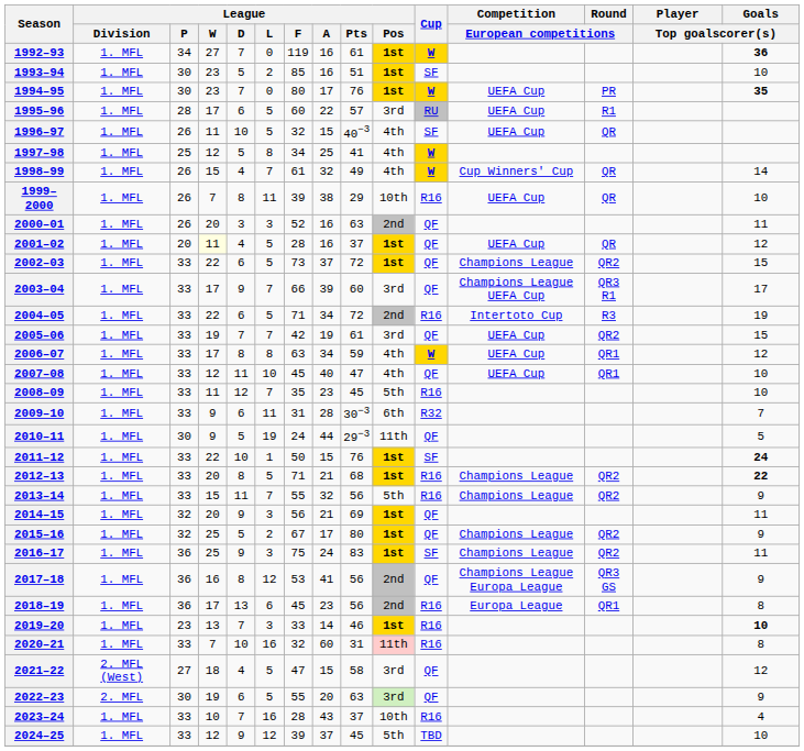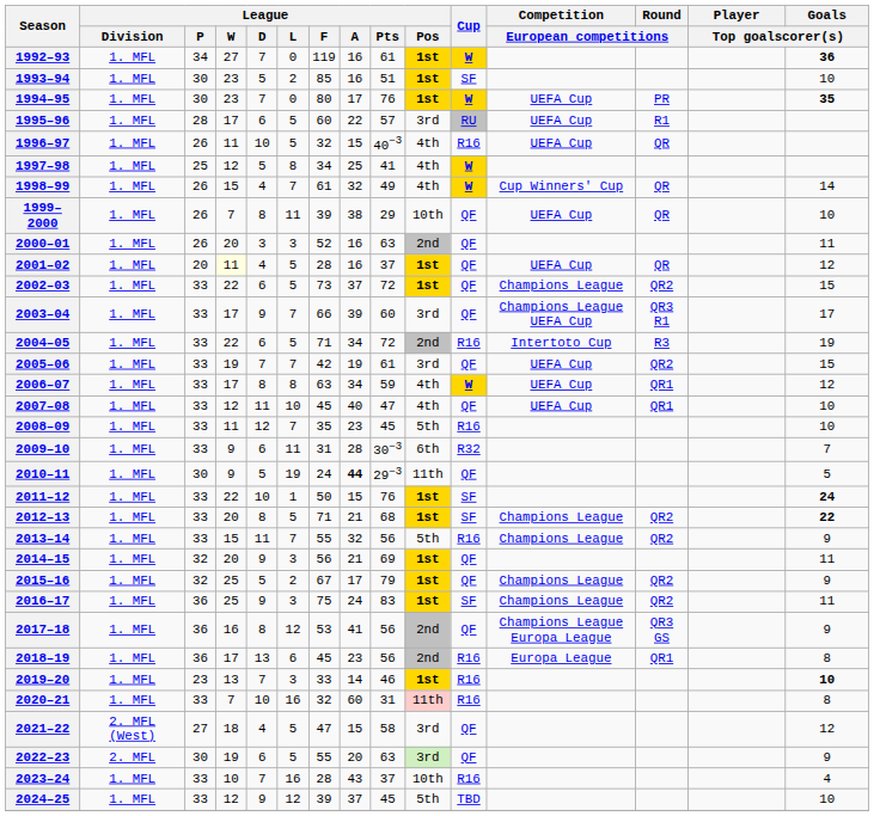 <table class="wikitable sortable" style="text-align:center">
 <tr>
 <th rowspan=2>Season</th>
 <th colspan=9>League</th>
 <th rowspan=2 width="30"><a href='#'>Cup</a></th>
 <th>Competition</th>
 <th>Round</th>
 <th>Player</th>
 <th>Goals</th>
 </tr>
 <tr>
 <th>Division</th>
 <th width="25">P</th>
 <th width="25">W</th>
 <th width="25">D</th>
 <th width="25">L</th>
 <th width="25">F</th>
 <th width="25">A</th>
 <th width="25">Pts</th>
 <th width="40">Pos</th>
 <th colspan=2 width="200"><a href='#'>European competitions</a></th>
 <th colspan=2 width="180" scope="col">Top goalscorer(s)</th>
 </tr>
 <tr>
 <th scope="row"><a href='#'>1992–93</a></th>
 <td><a href='#'>1. MFL</a></td>
 <td>34</td>
 <td>27</td>
 <td>7</td>
 <td>0</td>
 <td>119</td>
 <td>16</td>
 <td>61</td>
 <td bgcolor=gold><strong>1st</strong></td>
 <td bgcolor="gold"><a href='#'><strong>W</strong></a></td>
 <td></td>
 <td></td>
 <td style="text-align:left"> <strong></strong></td>
 <td><strong>36</strong></td>
 </tr>
 <tr>
 <th scope="row"><a href='#'>1993–94</a></th>
 <td><a href='#'>1. MFL</a></td>
 <td>30</td>
 <td>23</td>
 <td>5</td>
 <td>2</td>
 <td>85</td>
 <td>16</td>
 <td>51</td>
 <td bgcolor=gold><strong>1st</strong></td>
 <td><a href='#'>SF</a></td>
 <td></td>
 <td></td>
 <td style="text-align:left"> <br> </td>
 <td>10</td>
 </tr>
 <tr>
 <th scope="row"><a href='#'>1994–95</a></th>
 <td><a href='#'>1. MFL</a></td>
 <td>30</td>
 <td>23</td>
 <td>7</td>
 <td>0</td>
 <td>80</td>
 <td>17</td>
 <td>76</td>
 <td bgcolor=gold><strong>1st</strong></td>
 <td bgcolor="gold"><a href='#'><strong>W</strong></a></td>
 <td><a href='#'>UEFA Cup</a></td>
 <td><a href='#'>PR</a></td>
 <td style="text-align:left"> <strong></strong></td>
 <td><strong>35</strong></td>
 </tr>
 <tr>
 <th scope="row"><a href='#'>1995–96</a></th>
 <td><a href='#'>1. MFL</a></td>
 <td>28</td>
 <td>17</td>
 <td>6</td>
 <td>5</td>
 <td>60</td>
 <td>22</td>
 <td>57</td>
 <td>3rd</td>
 <td bgcolor="silver"><a href='#'>RU</a></td>
 <td><a href='#'>UEFA Cup</a></td>
 <td><a href='#'>R1</a></td>
 <td style="text-align:left"></td>
 <td></td>
 </tr>
 <tr>
 <th scope="row"><a href='#'>1996–97</a></th>
 <td><a href='#'>1. MFL</a></td>
 <td>26</td>
 <td>11</td>
 <td>10</td>
 <td>5</td>
 <td>32</td>
 <td>15</td>
 <td>40<sup>−3</sup></td>
 <td>4th</td>
-<td><a href='#'>SF</a></td>
+<td><a href='#'>R16</a></td>
 <td><a href='#'>UEFA Cup</a></td>
 <td><a href='#'>QR</a></td>
 <td style="text-align:left"></td>
 <td></td>
 </tr>
 <tr>
 <th scope="row"><a href='#'>1997–98</a></th>
 <td><a href='#'>1. MFL</a></td>
 <td>25</td>
 <td>12</td>
 <td>5</td>
 <td>8</td>
 <td>34</td>
 <td>25</td>
 <td>41</td>
 <td>4th</td>
 <td bgcolor="gold"><a href='#'><strong>W</strong></a></td>
 <td></td>
 <td></td>
 <td style="text-align:left"></td>
 <td></td>
 </tr>
 <tr>
 <th scope="row"><a href='#'>1998–99</a></th>
 <td><a href='#'>1. MFL</a></td>
 <td>26</td>
 <td>15</td>
 <td>4</td>
 <td>7</td>
 <td>61</td>
 <td>32</td>
 <td>49</td>
 <td>4th</td>
 <td bgcolor="gold"><a href='#'><strong>W</strong></a></td>
 <td><a href='#'>Cup Winners' Cup</a></td>
 <td><a href='#'>QR</a></td>
 <td style="text-align:left"> </td>
 <td>14</td>
 </tr>
 <tr>
 <th scope="row"><a href='#'>1999–2000</a></th>
 <td><a href='#'>1. MFL</a></td>
 <td>26</td>
 <td>7</td>
 <td>8</td>
 <td>11</td>
 <td>39</td>
 <td>38</td>
 <td>29</td>
 <td>10th</td>
-<td><a href='#'>R16</a></td>
+<td><a href='#'>QF</a></td>
 <td><a href='#'>UEFA Cup</a></td>
 <td><a href='#'>QR</a></td>
 <td style="text-align:left"> </td>
 <td>10</td>
 </tr>
 <tr>
 <th scope="row"><a href='#'>2000–01</a></th>
 <td><a href='#'>1. MFL</a></td>
 <td>26</td>
 <td>20</td>
 <td>3</td>
 <td>3</td>
 <td>52</td>
 <td>16</td>
 <td>63</td>
 <td bgcolor="silver">2nd</td>
 <td><a href='#'>QF</a></td>
 <td></td>
 <td></td>
 <td style="text-align:left"> </td>
 <td>11</td>
 </tr>
 <tr>
 <th scope="row"><a href='#'>2001–02</a></th>
 <td><a href='#'>1. MFL</a></td>
 <td>20</td>
 <td style="background: lightyellow;">11</td>
 <td>4</td>
 <td>5</td>
 <td>28</td>
 <td>16</td>
 <td>37</td>
 <td bgcolor=gold><strong>1st</strong></td>
 <td><a href='#'>QF</a></td>
 <td><a href='#'>UEFA Cup</a></td>
 <td><a href='#'>QR</a></td>
 <td style="text-align:left"> </td>
 <td>12</td>
 </tr>
 <tr>
 <th scope="row"><a href='#'>2002–03</a></th>
 <td><a href='#'>1. MFL</a></td>
 <td>33</td>
 <td>22</td>
 <td>6</td>
 <td>5</td>
 <td>73</td>
 <td>37</td>
 <td>72</td>
 <td bgcolor=gold><strong>1st</strong></td>
 <td><a href='#'>QF</a></td>
 <td><a href='#'>Champions League</a></td>
 <td><a href='#'>QR2</a></td>
 <td style="text-align:left"> </td>
 <td>15</td>
 </tr>
 <tr>
 <th scope="row"><a href='#'>2003–04</a></th>
 <td><a href='#'>1. MFL</a></td>
 <td>33</td>
 <td>17</td>
 <td>9</td>
 <td>7</td>
 <td>66</td>
 <td>39</td>
 <td>60</td>
 <td>3rd</td>
 <td><a href='#'>QF</a></td>
 <td><a href='#'>Champions League</a> <br> <a href='#'>UEFA Cup</a></td>
 <td><a href='#'>QR3</a> <br> <a href='#'>R1</a></td>
 <td style="text-align:left">  </td>
 <td>17</td>
 </tr>
 <tr>
 <th scope="row"><a href='#'>2004–05</a></th>
 <td><a href='#'>1. MFL</a></td>
 <td>33</td>
 <td>22</td>
 <td>6</td>
 <td>5</td>
 <td>71</td>
 <td>34</td>
 <td>72</td>
 <td bgcolor="silver">2nd</td>
 <td><a href='#'>R16</a></td>
 <td><a href='#'>Intertoto Cup</a></td>
 <td><a href='#'>R3</a></td>
 <td style="text-align:left">  </td>
 <td>19</td>
 </tr>
 <tr>
 <th scope="row"><a href='#'>2005–06</a></th>
 <td><a href='#'>1. MFL</a></td>
 <td>33</td>
 <td>19</td>
 <td>7</td>
 <td>7</td>
 <td>42</td>
 <td>19</td>
 <td>61</td>
 <td>3rd</td>
 <td><a href='#'>QF</a></td>
 <td><a href='#'>UEFA Cup</a></td>
 <td><a href='#'>QR2</a></td>
 <td style="text-align:left"> </td>
 <td>15</td>
 </tr>
 <tr>
 <th scope="row"><a href='#'>2006–07</a></th>
 <td><a href='#'>1. MFL</a></td>
 <td>33</td>
 <td>17</td>
 <td>8</td>
 <td>8</td>
 <td>63</td>
 <td>34</td>
 <td>59</td>
 <td>4th</td>
 <td bgcolor="gold"><a href='#'><strong>W</strong></a></td>
 <td><a href='#'>UEFA Cup</a></td>
 <td><a href='#'>QR1</a></td>
 <td style="text-align:left">  </td>
 <td>12</td>
 </tr>
 <tr>
 <th scope="row"><a href='#'>2007–08</a></th>
 <td><a href='#'>1. MFL</a></td>
 <td>33</td>
 <td>12</td>
 <td>11</td>
 <td>10</td>
 <td>45</td>
 <td>40</td>
 <td>47</td>
 <td>4th</td>
 <td><a href='#'>QF</a></td>
 <td><a href='#'>UEFA Cup</a></td>
 <td><a href='#'>QR1</a></td>
 <td style="text-align:left"> </td>
 <td>10</td>
 </tr>
 <tr>
 <th scope="row"><a href='#'>2008–09</a></th>
 <td><a href='#'>1. MFL</a></td>
 <td>33</td>
 <td>11</td>
 <td>12</td>
 <td>7</td>
 <td>35</td>
 <td>23</td>
 <td>45</td>
 <td>5th</td>
 <td><a href='#'>R16</a></td>
 <td></td>
 <td></td>
 <td style="text-align:left"> </td>
 <td>10</td>
 </tr>
 <tr>
 <th scope="row"><a href='#'>2009–10</a></th>
 <td><a href='#'>1. MFL</a></td>
 <td>33</td>
 <td>9</td>
 <td>6</td>
 <td>11</td>
 <td>31</td>
 <td>28</td>
 <td>30<sup>−3</sup></td>
 <td>6th</td>
 <td><a href='#'>R32</a></td>
 <td></td>
 <td></td>
 <td style="text-align:left"> </td>
 <td>7</td>
 </tr>
 <tr>
 <th scope="row"><a href='#'>2010–11</a></th>
 <td><a href='#'>1. MFL</a></td>
 <td>30</td>
 <td>9</td>
 <td>5</td>
 <td>19</td>
 <td>24</td>
-<td>44</td>
+<td><strong>44</strong></td>
 <td>29<sup>−3</sup></td>
 <td>11th</td>
 <td><a href='#'>QF</a></td>
 <td></td>
 <td></td>
 <td style="text-align:left"> </td>
 <td>5</td>
 </tr>
 <tr>
 <th scope="row"><a href='#'>2011–12</a></th>
 <td><a href='#'>1. MFL</a></td>
 <td>33</td>
 <td>22</td>
 <td>10</td>
 <td>1</td>
 <td>50</td>
 <td>15</td>
 <td>76</td>
 <td bgcolor=gold><strong>1st</strong></td>
 <td><a href='#'>SF</a></td>
 <td></td>
 <td></td>
 <td style="text-align:left"> <strong></strong></td>
 <td><strong>24</strong></td>
 </tr>
 <tr>
 <th scope="row"><a href='#'>2012–13</a></th>
 <td><a href='#'>1. MFL</a></td>
 <td>33</td>
 <td>20</td>
 <td>8</td>
 <td>5</td>
 <td>71</td>
 <td>21</td>
 <td>68</td>
 <td bgcolor=gold><strong>1st</strong></td>
-<td><a href='#'>R16</a></td>
+<td><a href='#'>SF</a></td>
 <td><a href='#'>Champions League</a></td>
 <td><a href='#'>QR2</a></td>
 <td style="text-align:left"> <strong></strong></td>
 <td><strong>22</strong></td>
 </tr>
 <tr>
 <th scope="row"><a href='#'>2013–14</a></th>
 <td><a href='#'>1. MFL</a></td>
 <td>33</td>
 <td>15</td>
 <td>11</td>
 <td>7</td>
 <td>55</td>
 <td>32</td>
 <td>56</td>
 <td>5th</td>
 <td><a href='#'>R16</a></td>
 <td><a href='#'>Champions League</a></td>
 <td><a href='#'>QR2</a></td>
 <td style="text-align:left"> <br> </td>
 <td>9</td>
 </tr>
 <tr>
 <th scope="row"><a href='#'>2014–15</a></th>
 <td><a href='#'>1. MFL</a></td>
 <td>32</td>
 <td>20</td>
 <td>9</td>
 <td>3</td>
 <td>56</td>
 <td>21</td>
 <td>69</td>
 <td bgcolor=gold><strong>1st</strong></td>
 <td><a href='#'>QF</a></td>
 <td></td>
 <td></td>
 <td style="text-align:left"> </td>
 <td>11</td>
 </tr>
 <tr>
 <th scope="row"><a href='#'>2015–16</a></th>
 <td><a href='#'>1. MFL</a></td>
 <td>32</td>
 <td>25</td>
 <td>5</td>
 <td>2</td>
 <td>67</td>
 <td>17</td>
-<td>80</td>
+<td>79</td>
 <td bgcolor=gold><strong>1st</strong></td>
 <td><a href='#'>QF</a></td>
 <td><a href='#'>Champions League</a></td>
 <td><a href='#'>QR2</a></td>
 <td style="text-align:left"> </td>
 <td>9</td>
 </tr>
 <tr>
 <th scope="row"><a href='#'>2016–17</a></th>
 <td><a href='#'>1. MFL</a></td>
 <td>36</td>
 <td>25</td>
 <td>9</td>
 <td>3</td>
 <td>75</td>
 <td>24</td>
 <td>83</td>
 <td bgcolor=gold><strong>1st</strong></td>
 <td><a href='#'>SF</a></td>
 <td><a href='#'>Champions League</a></td>
 <td><a href='#'>QR2</a></td>
 <td style="text-align:left"> <br> </td>
 <td>11</td>
 </tr>
 <tr>
 <th scope="row"><a href='#'>2017–18</a></th>
 <td><a href='#'>1. MFL</a></td>
 <td>36</td>
 <td>16</td>
 <td>8</td>
 <td>12</td>
 <td>53</td>
 <td>41</td>
 <td>56</td>
 <td bgcolor=silver>2nd</td>
 <td><a href='#'>QF</a></td>
 <td><a href='#'>Champions League</a> <br> <a href='#'>Europa League</a></td>
 <td><a href='#'>QR3</a> <br> <a href='#'>GS</a></td>
 <td style="text-align:left"> </td>
 <td>9</td>
 </tr>
 <tr>
 <th scope="row"><a href='#'>2018–19</a></th>
 <td><a href='#'>1. MFL</a></td>
 <td>36</td>
 <td>17</td>
 <td>13</td>
 <td>6</td>
 <td>45</td>
 <td>23</td>
 <td>56</td>
 <td bgcolor=silver>2nd</td>
 <td><a href='#'>R16</a></td>
 <td><a href='#'>Europa League</a></td>
 <td><a href='#'>QR1</a></td>
 <td style="text-align:left"> </td>
 <td>8</td>
 </tr>
 <tr>
 <th scope="row"><a href='#'>2019–20</a></th>
 <td><a href='#'>1. MFL</a></td>
 <td>23</td>
 <td>13</td>
 <td>7</td>
 <td>3</td>
 <td>33</td>
 <td>14</td>
 <td>46</td>
 <td bgcolor=gold><strong>1st</strong></td>
 <td><a href='#'>R16</a></td>
 <td></td>
 <td></td>
 <td style="text-align:left"> <strong></strong></td>
 <td><strong>10</strong></td>
 </tr>
 <tr>
 <th scope="row"><a href='#'>2020–21</a></th>
 <td><a href='#'>1. MFL</a></td>
 <td>33</td>
 <td>7</td>
 <td>10</td>
 <td>16</td>
 <td>32</td>
 <td>60</td>
 <td>31</td>
 <td bgcolor="#FFCCCC">11th</td>
 <td><a href='#'>R16</a></td>
 <td></td>
 <td></td>
 <td style="text-align:left"> </td>
 <td>8</td>
 </tr>
 <tr>
 <th scope="row"><a href='#'>2021–22</a></th>
 <td><a href='#'>2. MFL (West)</a></td>
 <td>27</td>
 <td>18</td>
 <td>4</td>
 <td>5</td>
 <td>47</td>
 <td>15</td>
 <td>58</td>
 <td>3rd</td>
 <td><a href='#'>QF</a></td>
 <td></td>
 <td></td>
 <td style="text-align:left"> </td>
 <td>12</td>
 </tr>
 <tr>
 <th scope="row"><a href='#'>2022–23</a></th>
 <td><a href='#'>2. MFL</a></td>
 <td>30</td>
 <td>19</td>
 <td>6</td>
 <td>5</td>
 <td>55</td>
 <td>20</td>
 <td>63</td>
 <td bgcolor="#D0F0C0">3rd</td>
 <td><a href='#'>QF</a></td>
 <td></td>
 <td></td>
 <td style="text-align:left"> <br> </td>
 <td>9</td>
 </tr>
 <tr>
 <th scope="row"><a href='#'>2023–24</a></th>
 <td><a href='#'>1. MFL</a></td>
 <td>33</td>
 <td>10</td>
 <td>7</td>
 <td>16</td>
 <td>28</td>
 <td>43</td>
 <td>37</td>
 <td>10th</td>
 <td><a href='#'>R16</a></td>
 <td></td>
 <td></td>
 <td style="text-align:left"> </td>
 <td>4</td>
 </tr>
 <tr>
 <th scope="row"><a href='#'>2024–25</a></th>
 <td><a href='#'>1. MFL</a></td>
 <td>33</td>
 <td>12</td>
 <td>9</td>
 <td>12</td>
 <td>39</td>
 <td>37</td>
 <td>45</td>
 <td>5th</td>
 <td><a href='#'>TBD</a></td>
 <td></td>
 <td></td>
 <td style="text-align:left"> </td>
 <td>10</td>
 </tr>
 <tr>
 </tr>
 </table>
